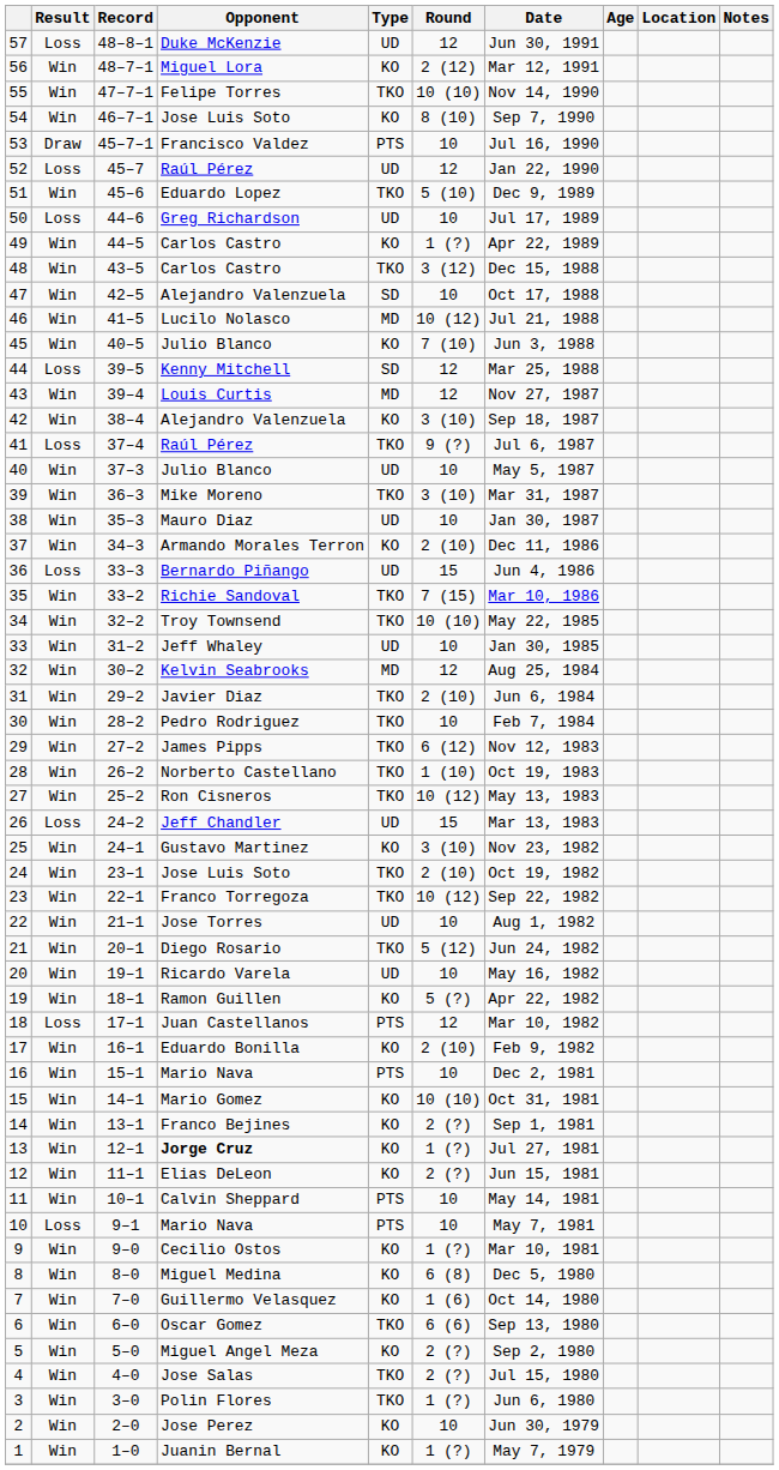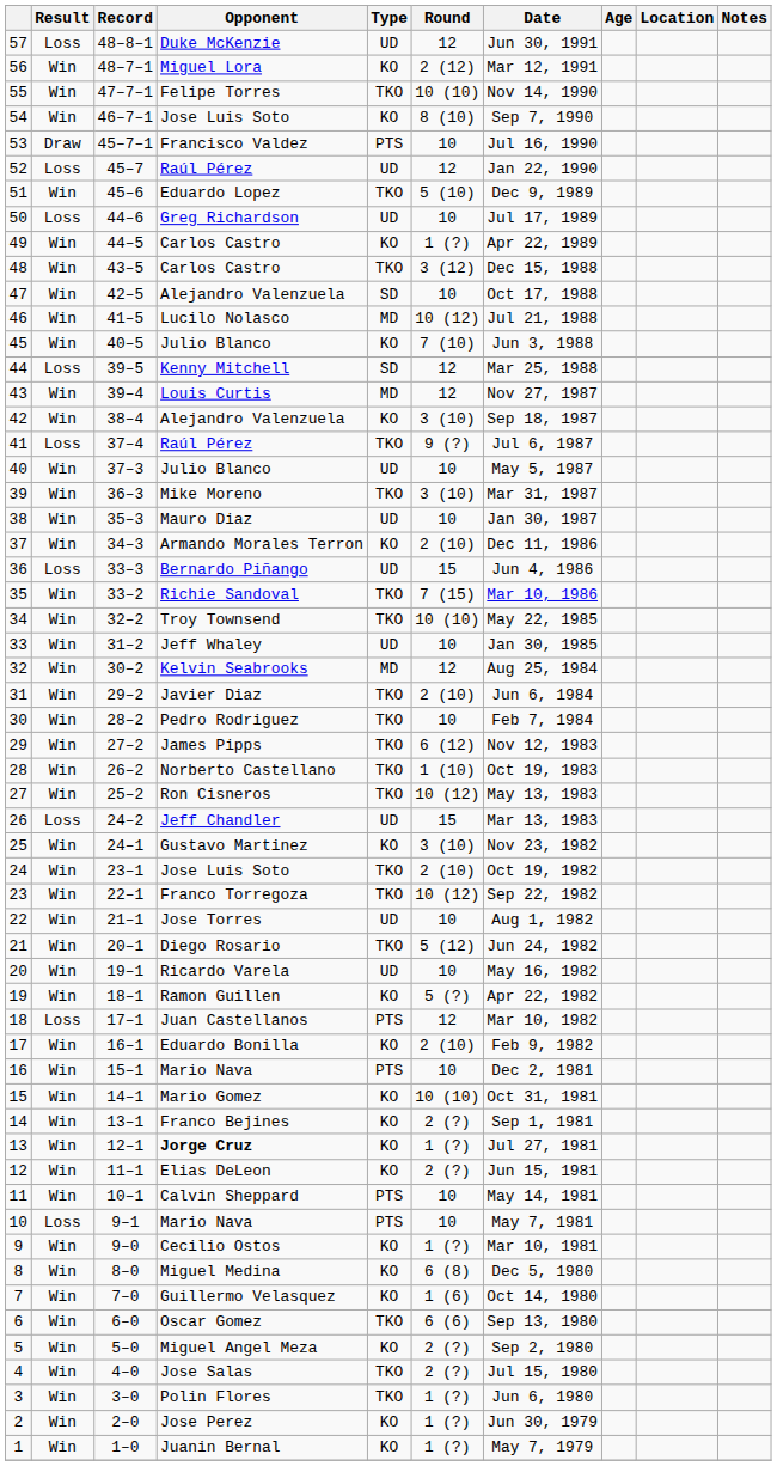 <table class="wikitable" style="text-align:center">
 <tr>
 <th></th>
 <th>Result</th>
 <th>Record</th>
 <th>Opponent</th>
 <th>Type</th>
 <th>Round</th>
 <th>Date</th>
 <th>Age</th>
 <th>Location</th>
 <th>Notes</th>
 </tr>
 <tr>
 <td>57</td>
 <td>Loss</td>
 <td>48–8–1</td>
 <td align=left><a href='#'>Duke McKenzie</a></td>
 <td>UD</td>
 <td>12</td>
 <td>Jun 30, 1991</td>
 <td style="text-align:left;"></td>
 <td style="text-align:left;"></td>
 <td style="text-align:left;"></td>
 </tr>
 <tr>
 <td>56</td>
 <td>Win</td>
 <td>48–7–1</td>
 <td align=left><a href='#'>Miguel Lora</a></td>
 <td>KO</td>
 <td>2 (12)</td>
 <td>Mar 12, 1991</td>
 <td style="text-align:left;"></td>
 <td style="text-align:left;"></td>
 <td style="text-align:left;"></td>
 </tr>
 <tr>
 <td>55</td>
 <td>Win</td>
 <td>47–7–1</td>
 <td align=left>Felipe Torres</td>
 <td>TKO</td>
 <td>10 (10)</td>
 <td>Nov 14, 1990</td>
 <td style="text-align:left;"></td>
 <td style="text-align:left;"></td>
 <td></td>
 </tr>
 <tr>
 <td>54</td>
 <td>Win</td>
 <td>46–7–1</td>
 <td align=left>Jose Luis Soto</td>
 <td>KO</td>
 <td>8 (10)</td>
 <td>Sep 7, 1990</td>
 <td style="text-align:left;"></td>
 <td style="text-align:left;"></td>
 <td></td>
 </tr>
 <tr>
 <td>53</td>
 <td>Draw</td>
 <td>45–7–1</td>
 <td align=left>Francisco Valdez</td>
 <td>PTS</td>
 <td>10</td>
 <td>Jul 16, 1990</td>
 <td style="text-align:left;"></td>
 <td style="text-align:left;"></td>
 <td></td>
 </tr>
 <tr>
 <td>52</td>
 <td>Loss</td>
 <td>45–7</td>
 <td align=left><a href='#'>Raúl Pérez</a></td>
 <td>UD</td>
 <td>12</td>
 <td>Jan 22, 1990</td>
 <td style="text-align:left;"></td>
 <td style="text-align:left;"></td>
 <td style="text-align:left;"></td>
 </tr>
 <tr>
 <td>51</td>
 <td>Win</td>
 <td>45–6</td>
 <td align=left>Eduardo Lopez</td>
 <td>TKO</td>
 <td>5 (10)</td>
 <td>Dec 9, 1989</td>
 <td style="text-align:left;"></td>
 <td style="text-align:left;"></td>
 <td></td>
 </tr>
 <tr>
 <td>50</td>
 <td>Loss</td>
 <td>44–6</td>
 <td align=left><a href='#'>Greg Richardson</a></td>
 <td>UD</td>
 <td>10</td>
 <td>Jul 17, 1989</td>
 <td style="text-align:left;"></td>
 <td style="text-align:left;"></td>
 <td></td>
 </tr>
 <tr>
 <td>49</td>
 <td>Win</td>
 <td>44–5</td>
 <td align=left>Carlos Castro</td>
 <td>KO</td>
 <td>1 (?)</td>
 <td>Apr 22, 1989</td>
 <td style="text-align:left;"></td>
 <td style="text-align:left;"></td>
 <td></td>
 </tr>
 <tr>
 <td>48</td>
 <td>Win</td>
 <td>43–5</td>
 <td align=left>Carlos Castro</td>
 <td>TKO</td>
 <td>3 (12)</td>
 <td>Dec 15, 1988</td>
 <td style="text-align:left;"></td>
 <td style="text-align:left;"></td>
 <td style="text-align:left;"></td>
 </tr>
 <tr>
 <td>47</td>
 <td>Win</td>
 <td>42–5</td>
 <td align=left>Alejandro Valenzuela</td>
 <td>SD</td>
 <td>10</td>
 <td>Oct 17, 1988</td>
 <td style="text-align:left;"></td>
 <td style="text-align:left;"></td>
 <td></td>
 </tr>
 <tr>
 <td>46</td>
 <td>Win</td>
 <td>41–5</td>
 <td align=left>Lucilo Nolasco</td>
 <td>MD</td>
 <td>10 (12)</td>
 <td>Jul 21, 1988</td>
 <td style="text-align:left;"></td>
 <td style="text-align:left;"></td>
 <td></td>
 </tr>
 <tr>
 <td>45</td>
 <td>Win</td>
 <td>40–5</td>
 <td align=left>Julio Blanco</td>
 <td>KO</td>
 <td>7 (10)</td>
 <td>Jun 3, 1988</td>
 <td style="text-align:left;"></td>
 <td style="text-align:left;"></td>
 <td></td>
 </tr>
 <tr>
 <td>44</td>
 <td>Loss</td>
 <td>39–5</td>
 <td align=left><a href='#'>Kenny Mitchell</a></td>
 <td>SD</td>
 <td>12</td>
 <td>Mar 25, 1988</td>
 <td style="text-align:left;"></td>
 <td style="text-align:left;"></td>
 <td style="text-align:left;"></td>
 </tr>
 <tr>
 <td>43</td>
 <td>Win</td>
 <td>39–4</td>
 <td align=left><a href='#'>Louis Curtis</a></td>
 <td>MD</td>
 <td>12</td>
 <td>Nov 27, 1987</td>
 <td style="text-align:left;"></td>
 <td style="text-align:left;"></td>
 <td style="text-align:left;"></td>
 </tr>
 <tr>
 <td>42</td>
 <td>Win</td>
 <td>38–4</td>
 <td align=left>Alejandro Valenzuela</td>
 <td>KO</td>
 <td>3 (10)</td>
 <td>Sep 18, 1987</td>
 <td style="text-align:left;"></td>
 <td style="text-align:left;"></td>
 <td></td>
 </tr>
 <tr>
 <td>41</td>
 <td>Loss</td>
 <td>37–4</td>
 <td align=left><a href='#'>Raúl Pérez</a></td>
 <td>TKO</td>
 <td>9 (?)</td>
 <td>Jul 6, 1987</td>
 <td style="text-align:left;"></td>
 <td style="text-align:left;"></td>
 <td></td>
 </tr>
 <tr>
 <td>40</td>
 <td>Win</td>
 <td>37–3</td>
 <td align=left>Julio Blanco</td>
 <td>UD</td>
 <td>10</td>
 <td>May 5, 1987</td>
 <td style="text-align:left;"></td>
 <td style="text-align:left;"></td>
 <td></td>
 </tr>
 <tr>
 <td>39</td>
 <td>Win</td>
 <td>36–3</td>
 <td align=left>Mike Moreno</td>
 <td>TKO</td>
 <td>3 (10)</td>
 <td>Mar 31, 1987</td>
 <td style="text-align:left;"></td>
 <td style="text-align:left;"></td>
 <td></td>
 </tr>
 <tr>
 <td>38</td>
 <td>Win</td>
 <td>35–3</td>
 <td align=left>Mauro Diaz</td>
 <td>UD</td>
 <td>10</td>
 <td>Jan 30, 1987</td>
 <td style="text-align:left;"></td>
 <td style="text-align:left;"></td>
 <td></td>
 </tr>
 <tr>
 <td>37</td>
 <td>Win</td>
 <td>34–3</td>
 <td align=left>Armando Morales Terron</td>
 <td>KO</td>
 <td>2 (10)</td>
 <td>Dec 11, 1986</td>
 <td style="text-align:left;"></td>
 <td style="text-align:left;"></td>
 <td></td>
 </tr>
 <tr>
 <td>36</td>
 <td>Loss</td>
 <td>33–3</td>
 <td align=left><a href='#'>Bernardo Piñango</a></td>
 <td>UD</td>
 <td>15</td>
 <td>Jun 4, 1986</td>
 <td style="text-align:left;"></td>
 <td style="text-align:left;"></td>
 <td style="text-align:left;"></td>
 </tr>
 <tr>
 <td>35</td>
 <td>Win</td>
 <td>33–2</td>
 <td align=left><a href='#'>Richie Sandoval</a></td>
 <td>TKO</td>
 <td>7 (15)</td>
 <td><a href='#'>Mar 10, 1986</a></td>
 <td style="text-align:left;"></td>
 <td style="text-align:left;"></td>
 <td style="text-align:left;"></td>
 </tr>
 <tr>
 <td>34</td>
 <td>Win</td>
 <td>32–2</td>
 <td align=left>Troy Townsend</td>
 <td>TKO</td>
 <td>10 (10)</td>
 <td>May 22, 1985</td>
 <td style="text-align:left;"></td>
 <td style="text-align:left;"></td>
 <td></td>
 </tr>
 <tr>
 <td>33</td>
 <td>Win</td>
 <td>31–2</td>
 <td align=left>Jeff Whaley</td>
 <td>UD</td>
 <td>10</td>
 <td>Jan 30, 1985</td>
 <td style="text-align:left;"></td>
 <td style="text-align:left;"></td>
 <td></td>
 </tr>
 <tr>
 <td>32</td>
 <td>Win</td>
 <td>30–2</td>
 <td align=left><a href='#'>Kelvin Seabrooks</a></td>
 <td>MD</td>
 <td>12</td>
 <td>Aug 25, 1984</td>
 <td style="text-align:left;"></td>
 <td style="text-align:left;"></td>
 <td style="text-align:left;"></td>
 </tr>
 <tr>
 <td>31</td>
 <td>Win</td>
 <td>29–2</td>
 <td align=left>Javier Diaz</td>
 <td>TKO</td>
 <td>2 (10)</td>
 <td>Jun 6, 1984</td>
 <td style="text-align:left;"></td>
 <td style="text-align:left;"></td>
 <td></td>
 </tr>
 <tr>
 <td>30</td>
 <td>Win</td>
 <td>28–2</td>
 <td align=left>Pedro Rodriguez</td>
 <td>TKO</td>
 <td>10</td>
 <td>Feb 7, 1984</td>
 <td style="text-align:left;"></td>
 <td style="text-align:left;"></td>
 <td></td>
 </tr>
 <tr>
 <td>29</td>
 <td>Win</td>
 <td>27–2</td>
 <td align=left>James Pipps</td>
 <td>TKO</td>
 <td>6 (12)</td>
 <td>Nov 12, 1983</td>
 <td style="text-align:left;"></td>
 <td style="text-align:left;"></td>
 <td style="text-align:left;"></td>
 </tr>
 <tr>
 <td>28</td>
 <td>Win</td>
 <td>26–2</td>
 <td align=left>Norberto Castellano</td>
 <td>TKO</td>
 <td>1 (10)</td>
 <td>Oct 19, 1983</td>
 <td style="text-align:left;"></td>
 <td style="text-align:left;"></td>
 <td></td>
 </tr>
 <tr>
 <td>27</td>
 <td>Win</td>
 <td>25–2</td>
 <td align=left>Ron Cisneros</td>
 <td>TKO</td>
 <td>10 (12)</td>
 <td>May 13, 1983</td>
 <td style="text-align:left;"></td>
 <td style="text-align:left;"></td>
 <td style="text-align:left;"></td>
 </tr>
 <tr>
 <td>26</td>
 <td>Loss</td>
 <td>24–2</td>
 <td align=left><a href='#'>Jeff Chandler</a></td>
 <td>UD</td>
 <td>15</td>
 <td>Mar 13, 1983</td>
 <td style="text-align:left;"></td>
 <td style="text-align:left;"></td>
 <td style="text-align:left;"></td>
 </tr>
 <tr>
 <td>25</td>
 <td>Win</td>
 <td>24–1</td>
 <td align=left>Gustavo Martinez</td>
 <td>KO</td>
 <td>3 (10)</td>
 <td>Nov 23, 1982</td>
 <td style="text-align:left;"></td>
 <td style="text-align:left;"></td>
 <td></td>
 </tr>
 <tr>
 <td>24</td>
 <td>Win</td>
 <td>23–1</td>
 <td align=left>Jose Luis Soto</td>
 <td>TKO</td>
 <td>2 (10)</td>
 <td>Oct 19, 1982</td>
 <td style="text-align:left;"></td>
 <td style="text-align:left;"></td>
 <td></td>
 </tr>
 <tr>
 <td>23</td>
 <td>Win</td>
 <td>22–1</td>
 <td align=left>Franco Torregoza</td>
 <td>TKO</td>
 <td>10 (12)</td>
 <td>Sep 22, 1982</td>
 <td style="text-align:left;"></td>
 <td style="text-align:left;"></td>
 <td style="text-align:left;"></td>
 </tr>
 <tr>
 <td>22</td>
 <td>Win</td>
 <td>21–1</td>
 <td align=left>Jose Torres</td>
 <td>UD</td>
 <td>10</td>
 <td>Aug 1, 1982</td>
 <td style="text-align:left;"></td>
 <td style="text-align:left;"></td>
 <td></td>
 </tr>
 <tr>
 <td>21</td>
 <td>Win</td>
 <td>20–1</td>
 <td align=left>Diego Rosario</td>
 <td>TKO</td>
 <td>5 (12)</td>
 <td>Jun 24, 1982</td>
 <td style="text-align:left;"></td>
 <td style="text-align:left;"></td>
 <td style="text-align:left;"></td>
 </tr>
 <tr>
 <td>20</td>
 <td>Win</td>
 <td>19–1</td>
 <td align=left>Ricardo Varela</td>
 <td>UD</td>
 <td>10</td>
 <td>May 16, 1982</td>
 <td style="text-align:left;"></td>
 <td style="text-align:left;"></td>
 <td></td>
 </tr>
 <tr>
 <td>19</td>
 <td>Win</td>
 <td>18–1</td>
 <td align=left>Ramon Guillen</td>
 <td>KO</td>
 <td>5 (?)</td>
 <td>Apr 22, 1982</td>
 <td style="text-align:left;"></td>
 <td style="text-align:left;"></td>
 <td></td>
 </tr>
 <tr>
 <td>18</td>
 <td>Loss</td>
 <td>17–1</td>
 <td align=left>Juan Castellanos</td>
 <td>PTS</td>
 <td>12</td>
 <td>Mar 10, 1982</td>
 <td style="text-align:left;"></td>
 <td style="text-align:left;"></td>
 <td></td>
 </tr>
 <tr>
 <td>17</td>
 <td>Win</td>
 <td>16–1</td>
 <td align=left>Eduardo Bonilla</td>
 <td>KO</td>
 <td>2 (10)</td>
 <td>Feb 9, 1982</td>
 <td style="text-align:left;"></td>
 <td style="text-align:left;"></td>
 <td></td>
 </tr>
 <tr>
 <td>16</td>
 <td>Win</td>
 <td>15–1</td>
 <td align=left>Mario Nava</td>
 <td>PTS</td>
 <td>10</td>
 <td>Dec 2, 1981</td>
 <td style="text-align:left;"></td>
 <td style="text-align:left;"></td>
 <td></td>
 </tr>
 <tr>
 <td>15</td>
 <td>Win</td>
 <td>14–1</td>
 <td align=left>Mario Gomez</td>
 <td>KO</td>
 <td>10 (10)</td>
 <td>Oct 31, 1981</td>
 <td style="text-align:left;"></td>
 <td style="text-align:left;"></td>
 <td></td>
 </tr>
 <tr>
 <td>14</td>
 <td>Win</td>
 <td>13–1</td>
 <td align=left>Franco Bejines</td>
 <td>KO</td>
 <td>2 (?)</td>
 <td>Sep 1, 1981</td>
 <td style="text-align:left;"></td>
 <td style="text-align:left;"></td>
 <td></td>
 </tr>
 <tr>
 <td>13</td>
 <td>Win</td>
 <td>12–1</td>
 <td align=left><strong>Jorge Cruz</strong></td>
 <td>KO</td>
 <td>1 (?)</td>
 <td>Jul 27, 1981</td>
 <td style="text-align:left;"></td>
 <td style="text-align:left;"></td>
 <td></td>
 </tr>
 <tr>
 <td>12</td>
 <td>Win</td>
 <td>11–1</td>
 <td align=left>Elias DeLeon</td>
 <td>KO</td>
 <td>2 (?)</td>
 <td>Jun 15, 1981</td>
 <td style="text-align:left;"></td>
 <td style="text-align:left;"></td>
 <td></td>
 </tr>
 <tr>
 <td>11</td>
 <td>Win</td>
 <td>10–1</td>
 <td align=left>Calvin Sheppard</td>
 <td>PTS</td>
 <td>10</td>
 <td>May 14, 1981</td>
 <td style="text-align:left;"></td>
 <td style="text-align:left;"></td>
 <td></td>
 </tr>
 <tr>
 <td>10</td>
 <td>Loss</td>
 <td>9–1</td>
 <td align=left>Mario Nava</td>
 <td>PTS</td>
 <td>10</td>
 <td>May 7, 1981</td>
 <td style="text-align:left;"></td>
 <td style="text-align:left;"></td>
 <td></td>
 </tr>
 <tr>
 <td>9</td>
 <td>Win</td>
 <td>9–0</td>
 <td align=left>Cecilio Ostos</td>
 <td>KO</td>
 <td>1 (?)</td>
 <td>Mar 10, 1981</td>
 <td style="text-align:left;"></td>
 <td style="text-align:left;"></td>
 <td></td>
 </tr>
 <tr>
 <td>8</td>
 <td>Win</td>
 <td>8–0</td>
 <td align=left>Miguel Medina</td>
 <td>KO</td>
 <td>6 (8)</td>
 <td>Dec 5, 1980</td>
 <td style="text-align:left;"></td>
 <td style="text-align:left;"></td>
 <td></td>
 </tr>
 <tr>
 <td>7</td>
 <td>Win</td>
 <td>7–0</td>
 <td align=left>Guillermo Velasquez</td>
 <td>KO</td>
 <td>1 (6)</td>
 <td>Oct 14, 1980</td>
 <td style="text-align:left;"></td>
 <td style="text-align:left;"></td>
 <td></td>
 </tr>
 <tr>
 <td>6</td>
 <td>Win</td>
 <td>6–0</td>
 <td align=left>Oscar Gomez</td>
 <td>TKO</td>
 <td>6 (6)</td>
 <td>Sep 13, 1980</td>
 <td style="text-align:left;"></td>
 <td style="text-align:left;"></td>
 <td></td>
 </tr>
 <tr>
 <td>5</td>
 <td>Win</td>
 <td>5–0</td>
 <td align=left>Miguel Angel Meza</td>
 <td>KO</td>
 <td>2 (?)</td>
 <td>Sep 2, 1980</td>
 <td style="text-align:left;"></td>
 <td style="text-align:left;"></td>
 <td></td>
 </tr>
 <tr>
 <td>4</td>
 <td>Win</td>
 <td>4–0</td>
 <td align=left>Jose Salas</td>
 <td>TKO</td>
 <td>2 (?)</td>
 <td>Jul 15, 1980</td>
 <td style="text-align:left;"></td>
 <td style="text-align:left;"></td>
 <td></td>
 </tr>
 <tr>
 <td>3</td>
 <td>Win</td>
 <td>3–0</td>
 <td align=left>Polin Flores</td>
 <td>TKO</td>
 <td>1 (?)</td>
 <td>Jun 6, 1980</td>
 <td style="text-align:left;"></td>
 <td style="text-align:left;"></td>
 <td></td>
 </tr>
 <tr>
 <td>2</td>
 <td>Win</td>
 <td>2–0</td>
 <td align=left>Jose Perez</td>
 <td>KO</td>
-<td>10</td>
+<td>1 (?)</td>
 <td>Jun 30, 1979</td>
 <td style="text-align:left;"></td>
 <td style="text-align:left;"></td>
 <td></td>
 </tr>
 <tr>
 <td>1</td>
 <td>Win</td>
 <td>1–0</td>
 <td align=left>Juanin Bernal</td>
 <td>KO</td>
 <td>1 (?)</td>
 <td>May 7, 1979</td>
 <td style="text-align:left;"></td>
 <td style="text-align:left;"></td>
 <td></td>
 </tr>
 <tr>
 </tr>
 </table>
